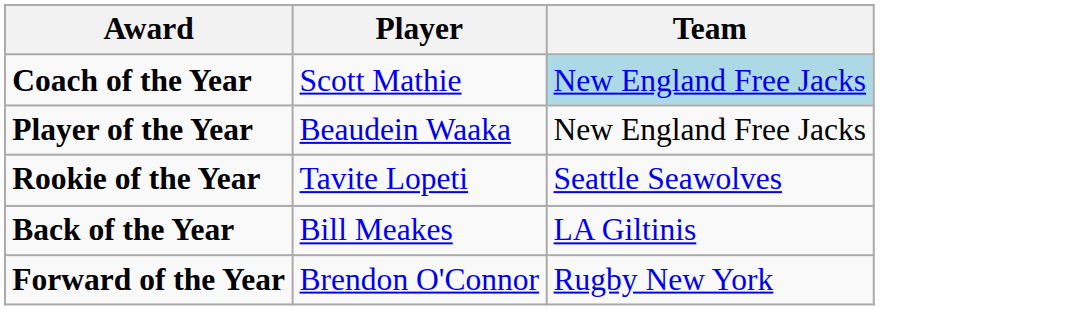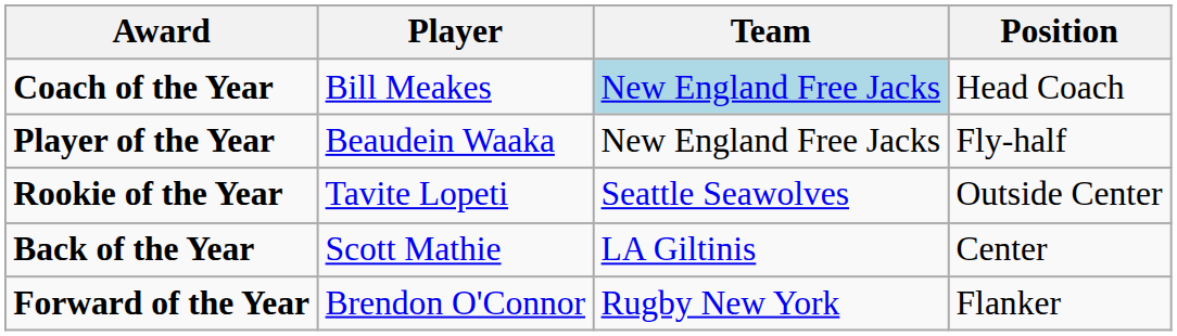 <table class="wikitable">
 <tr>
 <th>Award</th>
 <th>Player</th>
 <th>Team</th>
+<th>Position</th>
 </tr>
 <tr>
 <td><strong>Coach of the Year</strong></td>
-<td><a href='#'>Scott Mathie</a></td>
+<td><a href='#'>Bill Meakes</a></td>
 <td style="background: lightblue;"><a href='#'>New England Free Jacks</a></td>
+<td>Head Coach</td>
 </tr>
 <tr>
 <td><strong>Player of the Year</strong></td>
 <td><a href='#'>Beaudein Waaka</a></td>
 <td>New England Free Jacks</td>
+<td>Fly-half</td>
 </tr>
 <tr>
 <td><strong>Rookie of the Year</strong></td>
 <td><a href='#'>Tavite Lopeti</a></td>
 <td><a href='#'>Seattle Seawolves</a></td>
+<td>Outside Center</td>
 </tr>
 <tr>
 <td><strong>Back of the Year</strong></td>
-<td><a href='#'>Bill Meakes</a></td>
+<td><a href='#'>Scott Mathie</a></td>
 <td><a href='#'>LA Giltinis</a></td>
+<td>Center</td>
 </tr>
 <tr>
 <td><strong>Forward of the Year</strong></td>
 <td><a href='#'>Brendon O'Connor</a></td>
 <td><a href='#'>Rugby New York</a></td>
+<td>Flanker</td>
 </tr>
 </table>
